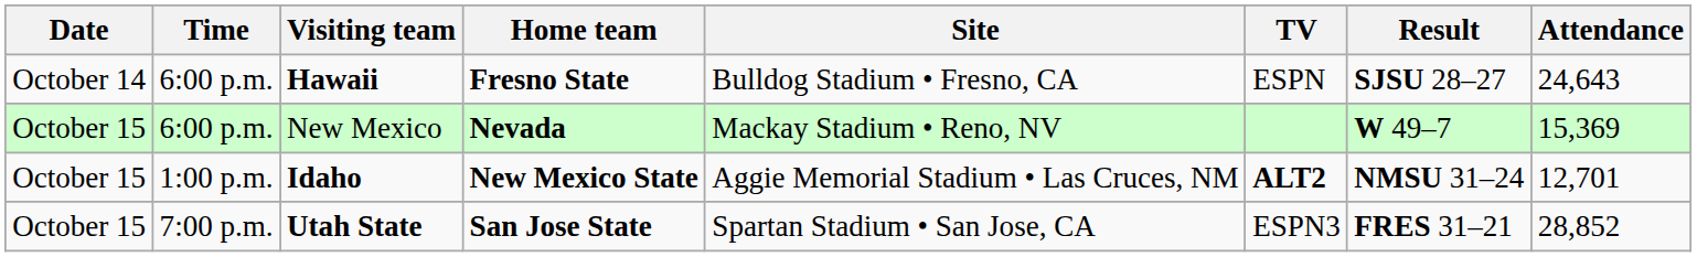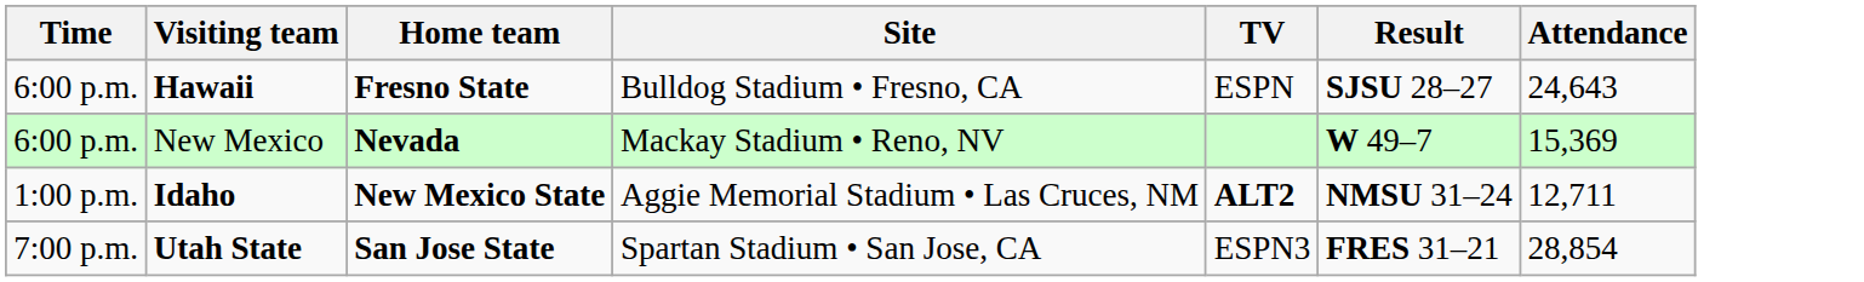 <table class="wikitable" style="font-size:95%;">
 <tr>
-<th>Date</th>
 <th>Time</th>
 <th>Visiting team</th>
 <th>Home team</th>
 <th>Site</th>
 <th>TV</th>
 <th>Result</th>
 <th>Attendance</th>
 </tr>
 <tr style=>
-<td>October 14</td>
 <td>6:00 p.m.</td>
 <td><strong>Hawaii</strong></td>
 <td><strong>Fresno State</strong></td>
 <td>Bulldog Stadium • Fresno, CA</td>
 <td>ESPN</td>
 <td><strong>SJSU</strong> 28–27</td>
 <td>24,643</td>
 </tr>
 <tr style="background:#cfc;">
-<td>October 15</td>
 <td>6:00 p.m.</td>
 <td>New Mexico</td>
 <td><strong>Nevada</strong></td>
 <td>Mackay Stadium • Reno, NV</td>
 <td></td>
 <td><strong>W</strong> 49–7</td>
 <td>15,369</td>
 </tr>
 <tr style=>
-<td>October 15</td>
 <td>1:00 p.m.</td>
 <td><strong>Idaho</strong></td>
 <td><strong>New Mexico State</strong></td>
 <td>Aggie Memorial Stadium • Las Cruces, NM</td>
 <td><strong>ALT2</strong></td>
 <td><strong>NMSU</strong> 31–24</td>
-<td>12,701</td>
+<td>12,711</td>
 </tr>
 <tr style=>
-<td>October 15</td>
 <td>7:00 p.m.</td>
 <td><strong>Utah State</strong></td>
 <td><strong>San Jose State</strong></td>
 <td>Spartan Stadium • San Jose, CA</td>
 <td>ESPN3</td>
 <td><strong>FRES</strong> 31–21</td>
-<td>28,852</td>
+<td>28,854</td>
 </tr>
 </table>
